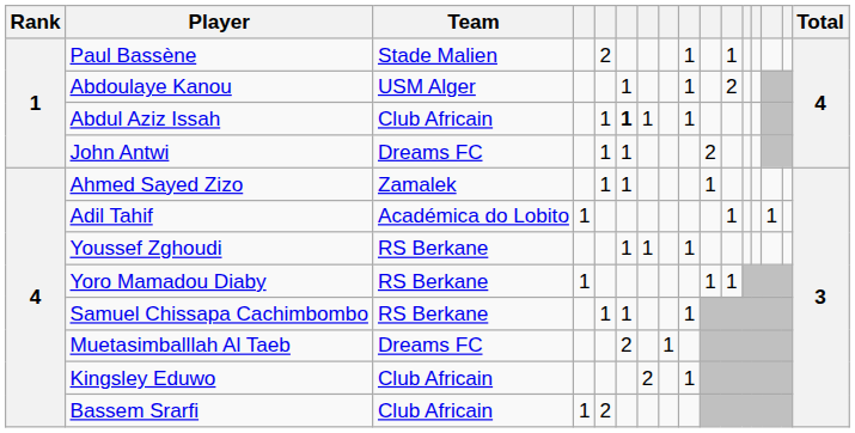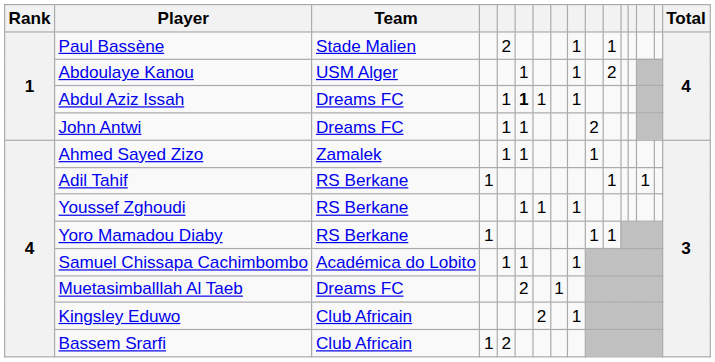 <table class="wikitable" style="text-align:center; font-size:90%">
 <tr>
 <th>Rank</th>
 <th>Player</th>
 <th>Team</th>
 <th></th>
 <th></th>
 <th></th>
 <th></th>
 <th></th>
 <th></th>
 <th></th>
 <th></th>
 <th></th>
 <th></th>
 <th></th>
 <th></th>
 <th>Total</th>
 </tr>
 <tr>
 <th rowspan=4>1</th>
 <td align=left> <a href='#'>Paul Bassène</a></td>
 <td align=left> <a href='#'>Stade Malien</a></td>
 <td></td>
 <td>2</td>
 <td></td>
 <td></td>
 <td></td>
 <td>1</td>
 <td></td>
 <td>1</td>
 <td></td>
 <td></td>
 <td></td>
 <td></td>
 <th rowspan=4>4</th>
 </tr>
 <tr>
 <td align=left> <a href='#'>Abdoulaye Kanou</a></td>
 <td align=left> <a href='#'>USM Alger</a></td>
 <td></td>
 <td></td>
 <td>1</td>
 <td></td>
 <td></td>
 <td>1</td>
 <td></td>
 <td>2</td>
 <td></td>
 <td></td>
 <td bgcolor=silver colspan=2></td>
 </tr>
 <tr>
 <td align=left> <a href='#'>Abdul Aziz Issah</a></td>
-<td align=left> <a href='#'>Club Africain</a></td>
+<td align=left> <a href='#'>Dreams FC</a></td>
 <td></td>
 <td>1</td>
 <td><strong>1</strong></td>
 <td>1</td>
 <td></td>
 <td>1</td>
 <td></td>
 <td></td>
 <td></td>
 <td></td>
 <td bgcolor=silver colspan=2></td>
 </tr>
 <tr>
 <td align=left> <a href='#'>John Antwi</a></td>
 <td align=left> <a href='#'>Dreams FC</a></td>
 <td></td>
 <td>1</td>
 <td>1</td>
 <td></td>
 <td></td>
 <td></td>
 <td>2</td>
 <td></td>
 <td></td>
 <td></td>
 <td bgcolor=silver colspan=2></td>
 </tr>
 <tr>
 <th rowspan=8>4</th>
 <td align=left> <a href='#'>Ahmed Sayed Zizo</a></td>
 <td align=left> <a href='#'>Zamalek</a></td>
 <td></td>
 <td>1</td>
 <td>1</td>
 <td></td>
 <td></td>
 <td></td>
 <td>1</td>
 <td></td>
 <td></td>
 <td></td>
 <td></td>
 <td></td>
 <th rowspan=8>3</th>
 </tr>
 <tr>
 <td align=left> <a href='#'>Adil Tahif</a></td>
-<td align=left> <a href='#'>Académica do Lobito</a></td>
+<td align=left> <a href='#'>RS Berkane</a></td>
 <td>1</td>
 <td></td>
 <td></td>
 <td></td>
 <td></td>
 <td></td>
 <td></td>
 <td>1</td>
 <td></td>
 <td></td>
 <td>1</td>
 <td></td>
 </tr>
 <tr>
 <td align=left> <a href='#'>Youssef Zghoudi</a></td>
 <td align=left> <a href='#'>RS Berkane</a></td>
 <td></td>
 <td></td>
 <td>1</td>
 <td>1</td>
 <td></td>
 <td>1</td>
 <td></td>
 <td></td>
 <td></td>
 <td></td>
 <td></td>
 <td></td>
 </tr>
 <tr>
 <td align=left> <a href='#'>Yoro Mamadou Diaby</a></td>
 <td align=left> <a href='#'>RS Berkane</a></td>
 <td>1</td>
 <td></td>
 <td></td>
 <td></td>
 <td></td>
 <td></td>
 <td>1</td>
 <td>1</td>
 <td bgcolor=silver colspan=4></td>
 </tr>
 <tr>
 <td align=left> <a href='#'>Samuel Chissapa Cachimbombo</a></td>
-<td align=left> <a href='#'>RS Berkane</a></td>
+<td align=left> <a href='#'>Académica do Lobito</a></td>
 <td></td>
 <td>1</td>
 <td>1</td>
 <td></td>
 <td></td>
 <td>1</td>
 <td bgcolor=silver colspan=6></td>
 </tr>
 <tr>
 <td align=left> <a href='#'>Muetasimballlah Al Taeb</a></td>
 <td align=left> <a href='#'>Dreams FC</a></td>
 <td></td>
 <td></td>
 <td>2</td>
 <td></td>
 <td>1</td>
 <td></td>
 <td bgcolor=silver colspan=6></td>
 </tr>
 <tr>
 <td align=left> <a href='#'>Kingsley Eduwo</a></td>
 <td align=left> <a href='#'>Club Africain</a></td>
 <td></td>
 <td></td>
 <td></td>
 <td>2</td>
 <td></td>
 <td>1</td>
 <td bgcolor=silver colspan=6></td>
 </tr>
 <tr>
 <td align=left> <a href='#'>Bassem Srarfi</a></td>
 <td align=left> <a href='#'>Club Africain</a></td>
 <td>1</td>
 <td>2</td>
 <td></td>
 <td></td>
 <td></td>
 <td></td>
 <td bgcolor=silver colspan=6></td>
 </tr>
 </table>
